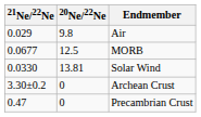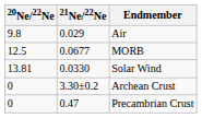 <table class="wikitable">
 <tr>
+<th><sup>20</sup>Ne/<sup>22</sup>Ne</th>
 <th><sup>21</sup>Ne/<sup>22</sup>Ne</th>
-<th><sup>20</sup>Ne/<sup>22</sup>Ne</th>
 <th>Endmember</th>
 </tr>
 <tr>
+<td>9.8</td>
 <td>0.029</td>
-<td>9.8</td>
 <td>Air</td>
 </tr>
 <tr>
+<td>12.5</td>
 <td>0.0677</td>
-<td>12.5</td>
 <td>MORB</td>
 </tr>
 <tr>
+<td>13.81</td>
 <td>0.0330</td>
-<td>13.81</td>
 <td>Solar Wind</td>
 </tr>
 <tr>
+<td>0</td>
 <td>3.30±0.2</td>
-<td>0</td>
 <td>Archean Crust</td>
 </tr>
 <tr>
+<td>0</td>
 <td>0.47</td>
-<td>0</td>
 <td>Precambrian Crust</td>
 </tr>
 </table>
